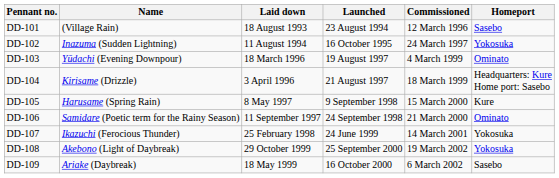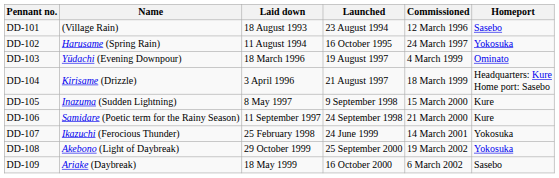 <table class=wikitable>
 <tr>
 <th>Pennant no.</th>
 <th>Name</th>
 <th>Laid down</th>
 <th>Launched</th>
 <th>Commissioned</th>
 <th>Homeport</th>
 </tr>
 <tr>
 <td>DD-101</td>
 <td> (Village Rain)</td>
 <td>18 August 1993</td>
 <td>23 August 1994</td>
 <td>12 March 1996</td>
 <td><a href='#'>Sasebo</a></td>
 </tr>
 <tr>
 <td>DD-102</td>
-<td><a href='#'><em>Inazuma</em></a> (Sudden Lightning)</td>
+<td><em><a href='#'>Harusame</a></em> (Spring Rain)</td>
 <td>11 August 1994</td>
 <td>16 October 1995</td>
 <td>24 March 1997</td>
 <td><a href='#'>Yokosuka</a></td>
 </tr>
 <tr>
 <td>DD-103</td>
 <td><em><a href='#'>Yūdachi</a></em>  (Evening Downpour)</td>
 <td>18 March 1996</td>
 <td>19 August 1997</td>
 <td>4 March 1999</td>
 <td><a href='#'>Ominato</a></td>
 </tr>
 <tr>
 <td>DD-104</td>
 <td><em><a href='#'>Kirisame</a></em> (Drizzle)</td>
 <td>3 April 1996</td>
 <td>21 August 1997</td>
 <td>18 March 1999</td>
 <td>Headquarters: <a href='#'>Kure</a><br>Home port: Sasebo</td>
 </tr>
 <tr>
 <td>DD-105</td>
-<td><em><a href='#'>Harusame</a></em> (Spring Rain)</td>
+<td><a href='#'><em>Inazuma</em></a> (Sudden Lightning)</td>
 <td>8 May 1997</td>
 <td>9 September 1998</td>
 <td>15 March 2000</td>
 <td>Kure</td>
 </tr>
 <tr>
 <td>DD-106</td>
 <td><em><a href='#'>Samidare</a></em> (Poetic term for the Rainy Season)</td>
 <td>11 September 1997</td>
 <td>24 September 1998</td>
 <td>21 March 2000</td>
-<td><a href='#'>Ominato</a></td>
+<td>Kure</td>
 </tr>
 <tr>
 <td>DD-107</td>
 <td><a href='#'><em>Ikazuchi</em></a> (Ferocious Thunder)</td>
 <td>25 February 1998</td>
 <td>24 June 1999</td>
 <td>14 March 2001</td>
 <td>Yokosuka</td>
 </tr>
 <tr>
 <td>DD-108</td>
 <td><em><a href='#'>Akebono</a></em> (Light of Daybreak)</td>
 <td>29 October 1999</td>
 <td>25 September 2000</td>
 <td>19 March 2002</td>
 <td><a href='#'>Yokosuka</a></td>
 </tr>
 <tr>
 <td>DD-109</td>
 <td><em><a href='#'>Ariake</a></em> (Daybreak)</td>
 <td>18 May 1999</td>
 <td>16 October 2000</td>
 <td>6 March 2002</td>
 <td>Sasebo</td>
 </tr>
 </table>
